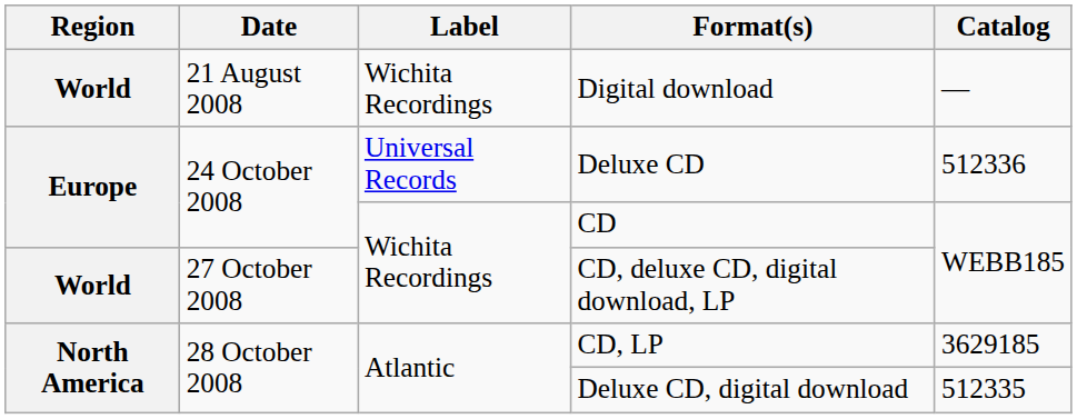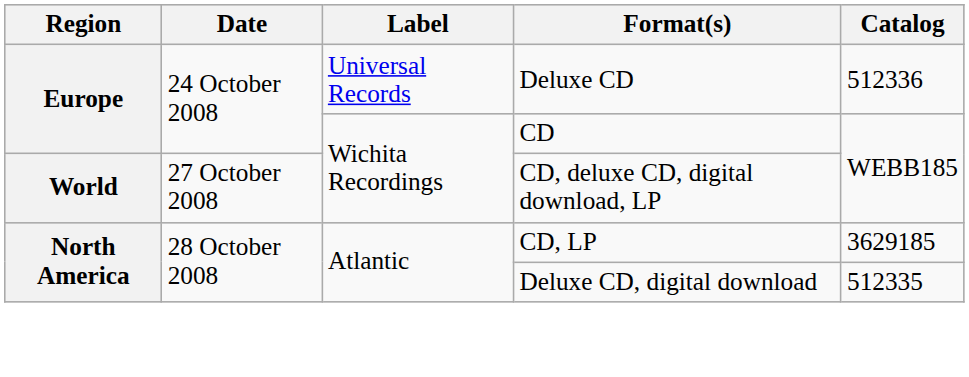 <table class="wikitable plainrowheaders">
 <tr>
 <th>Region</th>
 <th>Date</th>
 <th>Label</th>
 <th>Format(s)</th>
 <th>Catalog</th>
-</tr>
-<tr>
-<th scope="row">World</th>
-<td>21 August 2008</td>
-<td>Wichita Recordings</td>
-<td>Digital download</td>
-<td>—</td>
 </tr>
 <tr>
 <th scope="row" rowspan="2">Europe</th>
 <td rowspan="2">24 October 2008</td>
 <td><a href='#'>Universal Records</a></td>
 <td>Deluxe CD</td>
 <td>512336</td>
 </tr>
 <tr>
 <td rowspan="2">Wichita Recordings</td>
 <td>CD</td>
 <td rowspan="2">WEBB185</td>
 </tr>
 <tr>
 <th scope="row">World</th>
 <td>27 October 2008</td>
 <td>CD, deluxe CD, digital download, LP</td>
 </tr>
 <tr>
 <th scope="row" rowspan="2">North America</th>
 <td rowspan="2">28 October 2008</td>
 <td rowspan="2">Atlantic</td>
 <td>CD, LP</td>
 <td>3629185</td>
 </tr>
 <tr>
 <td>Deluxe CD, digital download</td>
 <td>512335</td>
 </tr>
 </table>
